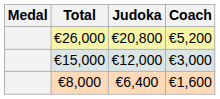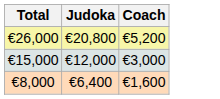 <table class=wikitable style="text-align:center;">
 <tr>
-<th>Medal</th>
 <th>Total</th>
 <th>Judoka</th>
 <th>Coach</th>
 </tr>
 <tr bgcolor=F7F6A8>
-<th></th>
 <td>€26,000</td>
 <td>€20,800</td>
 <td>€5,200</td>
 </tr>
 <tr bgcolor=DCE5E5>
-<th></th>
 <td>€15,000</td>
 <td>€12,000</td>
 <td>€3,000</td>
 </tr>
 <tr bgcolor=FFDAB9>
-<th></th>
 <td>€8,000</td>
 <td>€6,400</td>
 <td>€1,600</td>
 </tr>
 </table>
